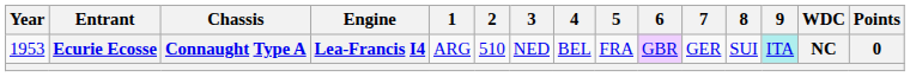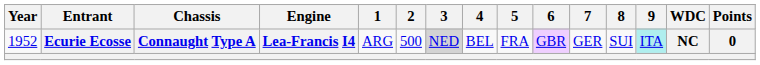 <table class="wikitable" style="text-align:center; font-size:90%">
 <tr>
 <th>Year</th>
 <th>Entrant</th>
 <th>Chassis</th>
 <th>Engine</th>
 <th>1</th>
 <th>2</th>
 <th>3</th>
 <th>4</th>
 <th>5</th>
 <th>6</th>
 <th>7</th>
 <th>8</th>
 <th>9</th>
 <th>WDC</th>
 <th>Points</th>
 </tr>
 <tr>
-<td><a href='#'>1953</a></td>
+<td><a href='#'>1952</a></td>
 <th><a href='#'>Ecurie Ecosse</a></th>
 <th><a href='#'>Connaught</a> <a href='#'>Type A</a></th>
 <th><a href='#'>Lea-Francis</a> <a href='#'>I4</a></th>
 <td><a href='#'>ARG</a></td>
-<td><a href='#'>510</a></td>
-<td><a href='#'>NED</a></td>
+<td><a href='#'>500</a></td>
+<td style="background: lightgrey;"><a href='#'>NED</a></td>
 <td><a href='#'>BEL</a></td>
 <td><a href='#'>FRA</a></td>
 <td style="background:#EFCFFF;"><a href='#'>GBR</a><br></td>
 <td><a href='#'>GER</a></td>
 <td><a href='#'>SUI</a></td>
 <td style="background: paleturquoise;"><a href='#'>ITA</a></td>
 <th>NC</th>
 <th>0</th>
 </tr>
 <tr>
 <th colspan="15"></th>
 </tr>
 </table>
